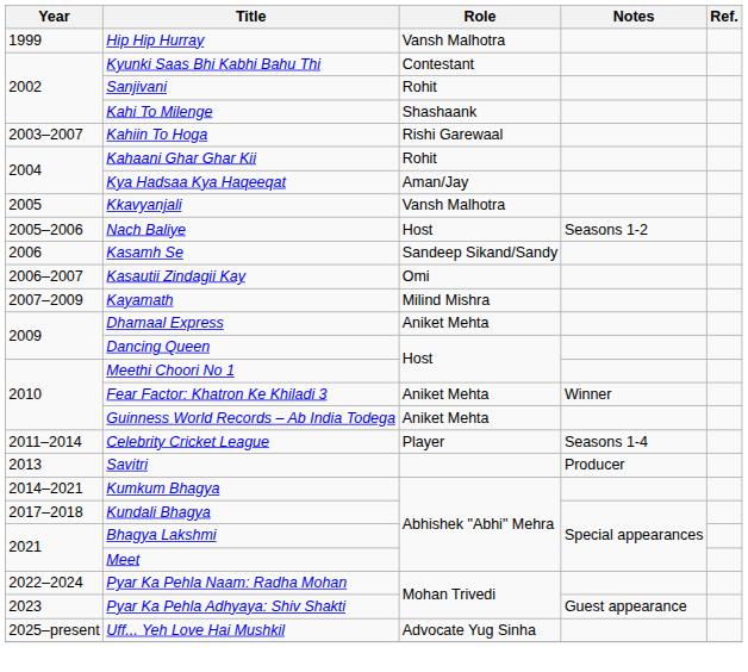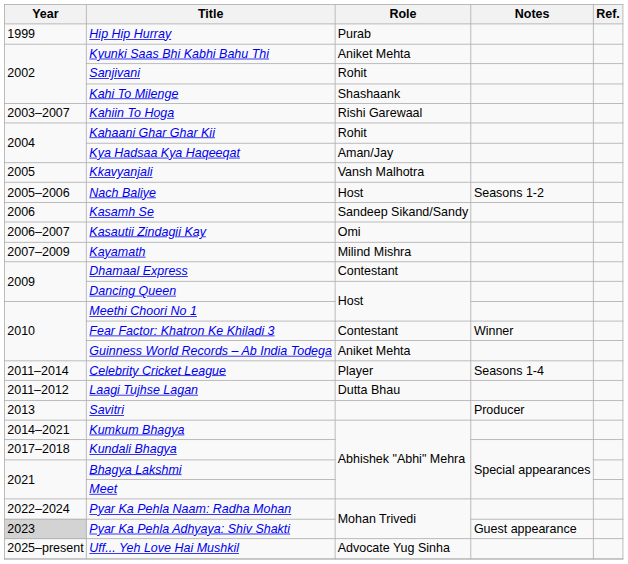 <table class= wikitable sortable plainholders>
 <tr style="text-align:center;">
 <th scope="col">Year</th>
 <th scope="col">Title</th>
 <th scope="col">Role</th>
 <th>Notes</th>
 <th scope="col" class="unsortable">Ref.</th>
 </tr>
 <tr>
 <td>1999</td>
 <td scope="row"><em><a href='#'>Hip Hip Hurray</a></em></td>
-<td>Vansh Malhotra</td>
+<td>Purab</td>
 <td></td>
 <td style="text-align:center;"></td>
 </tr>
 <tr>
 <td rowspan="3">2002</td>
 <td scope="row"><em><a href='#'>Kyunki Saas Bhi Kabhi Bahu Thi</a></em></td>
-<td>Contestant</td>
+<td>Aniket Mehta</td>
 <td></td>
 <td></td>
 </tr>
 <tr>
 <td scope="row"><em><a href='#'>Sanjivani</a></em></td>
 <td>Rohit</td>
 <td></td>
 <td></td>
 </tr>
 <tr>
 <td scope="row"><em><a href='#'>Kahi To Milenge</a></em></td>
 <td>Shashaank</td>
 <td></td>
 <td></td>
 </tr>
 <tr>
 <td>2003–2007</td>
 <td scope="row"><em><a href='#'>Kahiin To Hoga</a></em></td>
 <td>Rishi Garewaal</td>
 <td></td>
 <td style="text-align:center;"></td>
 </tr>
 <tr>
 <td rowspan="2">2004</td>
 <td scope="row"><em><a href='#'>Kahaani Ghar Ghar Kii</a></em></td>
 <td>Rohit</td>
 <td></td>
 <td style="text-align:center;"></td>
 </tr>
 <tr>
 <td scope="row"><em><a href='#'>Kya Hadsaa Kya Haqeeqat</a></em></td>
 <td>Aman/Jay</td>
 <td></td>
 <td></td>
 </tr>
 <tr>
 <td>2005</td>
 <td scope="row"><em><a href='#'>Kkavyanjali</a></em></td>
 <td>Vansh Malhotra</td>
 <td></td>
 <td style="text-align:center;"></td>
 </tr>
 <tr>
 <td>2005–2006</td>
 <td scope="row"><em><a href='#'>Nach Baliye</a></em></td>
 <td>Host</td>
 <td>Seasons 1-2</td>
 <td></td>
 </tr>
 <tr>
 <td>2006</td>
 <td scope="row"><em><a href='#'>Kasamh Se</a></em></td>
 <td>Sandeep Sikand/Sandy</td>
 <td></td>
 <td style="text-align:center;"></td>
 </tr>
 <tr>
 <td>2006–2007</td>
 <td scope="row"><em><a href='#'>Kasautii Zindagii Kay</a></em></td>
 <td>Omi</td>
 <td></td>
 <td style="text-align:center;"></td>
 </tr>
 <tr>
 <td>2007–2009</td>
 <td scope="row"><em><a href='#'>Kayamath</a></em></td>
 <td>Milind Mishra</td>
 <td></td>
 <td style="text-align:center;"></td>
 </tr>
 <tr>
 <td rowspan="2">2009</td>
 <td scope="row"><em><a href='#'>Dhamaal Express</a></em></td>
-<td>Aniket Mehta</td>
+<td>Contestant</td>
 <td></td>
 <td style="text-align:center;"></td>
 </tr>
 <tr>
 <td scope="row"><em><a href='#'>Dancing Queen</a></em></td>
 <td rowspan="2">Host</td>
 <td></td>
 <td></td>
 </tr>
 <tr>
 <td rowspan="3">2010</td>
 <td scope="row"><em><a href='#'>Meethi Choori No 1</a></em></td>
 <td></td>
 <td style="text-align:center;"></td>
 </tr>
 <tr>
 <td scope="row"><em><a href='#'>Fear Factor: Khatron Ke Khiladi 3</a></em></td>
-<td>Aniket Mehta</td>
+<td>Contestant</td>
 <td>Winner</td>
 <td style="text-align:center;"></td>
 </tr>
 <tr>
 <td scope="row"><em><a href='#'>Guinness World Records – Ab India Todega</a></em></td>
 <td>Aniket Mehta</td>
 <td></td>
 <td style="text-align:center;"></td>
 </tr>
 <tr>
 <td>2011–2014</td>
 <td scope="row"><em><a href='#'>Celebrity Cricket League</a></em></td>
 <td>Player</td>
 <td>Seasons 1-4</td>
 <td></td>
+</tr>
+<tr>
+<td>2011–2012</td>
+<td scope="row"><em><a href='#'>Laagi Tujhse Lagan</a></em></td>
+<td>Dutta Bhau</td>
+<td></td>
+<td style="text-align:center;"></td>
 </tr>
 <tr>
 <td>2013</td>
 <td scope="row"><em><a href='#'>Savitri</a></em></td>
 <td></td>
 <td>Producer</td>
 <td style="text-align:center;"></td>
 </tr>
 <tr>
 <td>2014–2021</td>
 <td scope="row"><em><a href='#'>Kumkum Bhagya</a></em></td>
 <td rowspan="4">Abhishek "Abhi" Mehra</td>
 <td></td>
 <td style="text-align:center;"></td>
 </tr>
 <tr>
 <td>2017–2018</td>
 <td scope="row"><em><a href='#'>Kundali Bhagya</a></em></td>
 <td rowspan="3">Special appearances</td>
 <td></td>
 </tr>
 <tr>
 <td rowspan="2">2021</td>
 <td scope="row"><em><a href='#'>Bhagya Lakshmi</a></em></td>
 <td></td>
 </tr>
 <tr>
 <td scope="row"><em><a href='#'>Meet</a></em></td>
 <td></td>
 </tr>
 <tr>
 <td>2022–2024</td>
 <td scope="row"><em><a href='#'>Pyar Ka Pehla Naam: Radha Mohan</a></em></td>
 <td rowspan="2">Mohan Trivedi</td>
 <td></td>
 <td></td>
 </tr>
 <tr>
-<td>2023</td>
+<td style="background: lightgrey;">2023</td>
 <td><em><a href='#'>Pyar Ka Pehla Adhyaya: Shiv Shakti</a></em></td>
 <td>Guest appearance</td>
 <td></td>
 </tr>
 <tr>
 <td>2025–present</td>
 <td scope="row"><em><a href='#'>Uff... Yeh Love Hai Mushkil</a></em></td>
 <td>Advocate Yug Sinha</td>
 <td></td>
 <td></td>
 </tr>
 <tr>
 </tr>
 </table>
